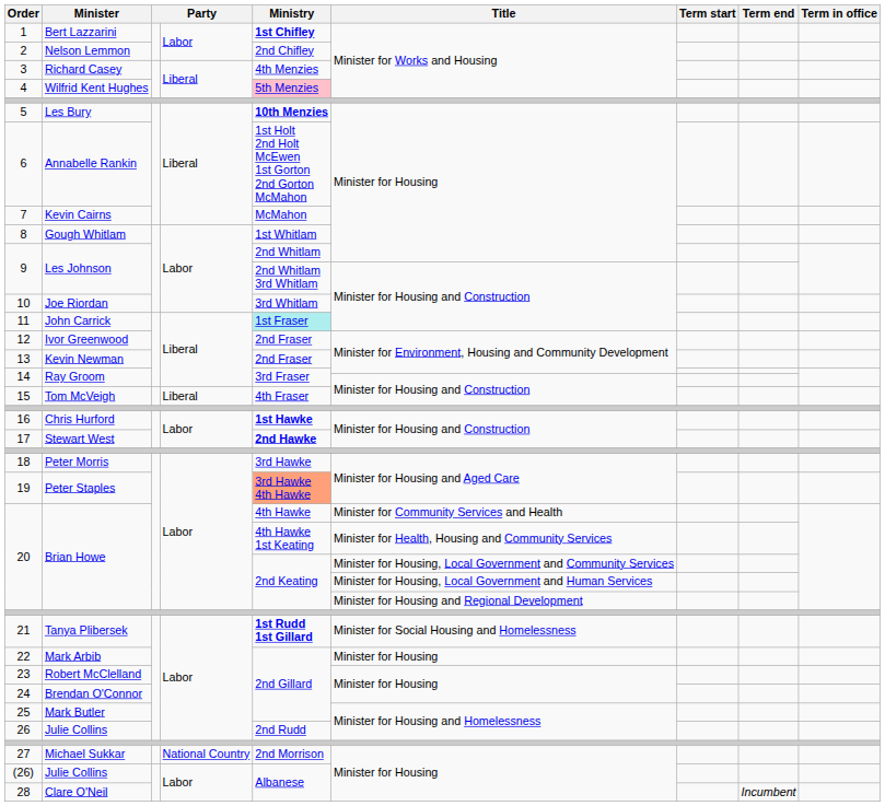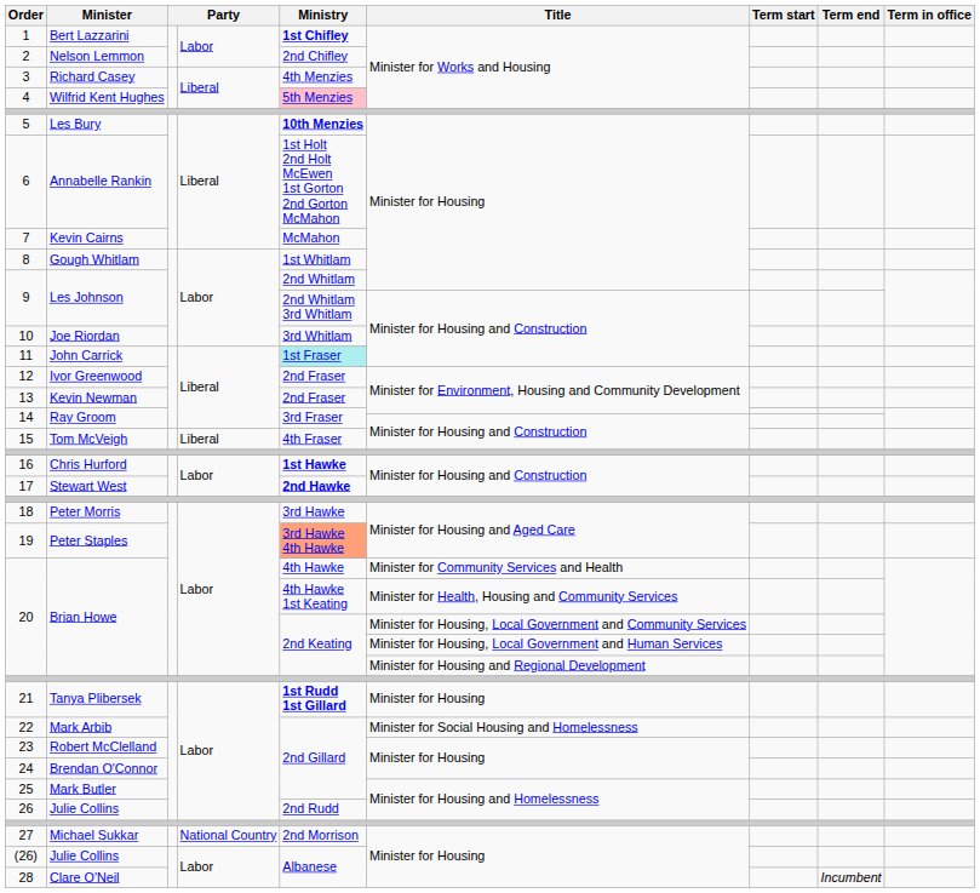 <table class="wikitable">
 <tr>
 <th>Order</th>
 <th>Minister</th>
 <th colspan=2>Party</th>
 <th>Ministry</th>
 <th>Title</th>
 <th>Term start</th>
 <th>Term end</th>
 <th>Term in office</th>
 </tr>
 <tr>
 <td align=center>1</td>
 <td><a href='#'>Bert Lazzarini</a></td>
 <td rowspan=2 > </td>
 <td rowspan=2><a href='#'>Labor</a></td>
 <td><strong><a href='#'>1st Chifley</a></strong></td>
 <td rowspan=4>Minister for <a href='#'>Works</a> and Housing</td>
 <td align=center></td>
 <td align=center></td>
 <td align=right></td>
 </tr>
 <tr>
 <td align=center>2</td>
 <td><a href='#'>Nelson Lemmon</a></td>
 <td><a href='#'>2nd Chifley</a></td>
 <td align=center></td>
 <td align=center></td>
 <td align=right></td>
 </tr>
 <tr>
 <td align=center>3</td>
 <td><a href='#'>Richard Casey</a></td>
 <td rowspan=2 > </td>
 <td rowspan=2><a href='#'>Liberal</a></td>
 <td><a href='#'>4th Menzies</a></td>
 <td align=center></td>
 <td align=center></td>
 <td align=right></td>
 </tr>
 <tr>
 <td align=center>4</td>
 <td><a href='#'>Wilfrid Kent Hughes</a></td>
 <td style="background: pink;"><a href='#'>5th Menzies</a></td>
 <td align=center></td>
 <td align=center></td>
 <td align=right></td>
 </tr>
 <tr>
 <th colspan=9 style="background: #cccccc;"></th>
 </tr>
 <tr>
 <td align=center>5</td>
 <td><a href='#'>Les Bury</a></td>
 <td rowspan=3 > </td>
 <td rowspan=3>Liberal</td>
 <td><strong><a href='#'>10th Menzies</a></strong></td>
 <td rowspan=5>Minister for Housing</td>
 <td align=center></td>
 <td align=center></td>
 <td align=right></td>
 </tr>
 <tr>
 <td align=center>6</td>
 <td><a href='#'>Annabelle Rankin</a></td>
 <td><a href='#'>1st Holt</a><br><a href='#'>2nd Holt</a><br><a href='#'>McEwen</a><br><a href='#'>1st Gorton</a><br><a href='#'>2nd Gorton</a><br><a href='#'>McMahon</a></td>
 <td align=center></td>
 <td align=center></td>
 <td align=right></td>
 </tr>
 <tr>
 <td align=center>7</td>
 <td><a href='#'>Kevin Cairns</a></td>
 <td><a href='#'>McMahon</a></td>
 <td align=center></td>
 <td align=center></td>
 <td align=right></td>
 </tr>
 <tr>
 <td align=center>8</td>
 <td><a href='#'>Gough Whitlam</a></td>
 <td rowspan=4 > </td>
 <td rowspan=4>Labor</td>
 <td><a href='#'>1st Whitlam</a></td>
 <td align=center></td>
 <td align=center></td>
 <td align=right></td>
 </tr>
 <tr>
 <td align=center rowspan=2>9</td>
 <td rowspan=2><a href='#'>Les Johnson</a></td>
 <td><a href='#'>2nd Whitlam</a></td>
 <td align=center></td>
 <td align=center></td>
 <td align=right rowspan=2></td>
 </tr>
 <tr>
 <td><a href='#'>2nd Whitlam</a><br><a href='#'>3rd Whitlam</a></td>
 <td rowspan=3>Minister for Housing and <a href='#'>Construction</a></td>
 <td align=center></td>
 <td align=center></td>
 </tr>
 <tr>
 <td align=center>10</td>
 <td><a href='#'>Joe Riordan</a></td>
 <td><a href='#'>3rd Whitlam</a></td>
 <td align=center></td>
 <td align=center></td>
 <td align=right></td>
 </tr>
 <tr>
 <td align=center>11</td>
 <td><a href='#'>John Carrick</a></td>
 <td rowspan=5 > </td>
 <td rowspan=5>Liberal</td>
 <td style="background: paleturquoise;"><a href='#'>1st Fraser</a></td>
 <td align=center></td>
 <td align=center></td>
 <td align=right></td>
 </tr>
 <tr>
 <td align=center>12</td>
 <td><a href='#'>Ivor Greenwood</a></td>
 <td><a href='#'>2nd Fraser</a></td>
 <td rowspan=3>Minister for <a href='#'>Environment</a>, Housing and Community Development</td>
 <td align=center></td>
 <td align=center></td>
 <td align=right></td>
 </tr>
 <tr>
 <td align=center>13</td>
 <td><a href='#'>Kevin Newman</a></td>
 <td><a href='#'>2nd Fraser</a></td>
 <td align=center></td>
 <td align=center></td>
 <td align=right></td>
 </tr>
 <tr>
 <td align=center rowspan=2>14</td>
 <td rowspan=2><a href='#'>Ray Groom</a></td>
 <td rowspan=2><a href='#'>3rd Fraser</a></td>
 <td align=center></td>
 <td align=center></td>
 <td align=right rowspan=2></td>
 </tr>
 <tr>
 <td rowspan=2>Minister for Housing and <a href='#'>Construction</a></td>
 <td align=center></td>
 <td align=center></td>
 </tr>
 <tr>
 <td align=center>15</td>
 <td><a href='#'>Tom McVeigh</a></td>
 <td> </td>
 <td>Liberal</td>
 <td><a href='#'>4th Fraser</a></td>
 <td align=center></td>
 <td align=center></td>
 <td align=right></td>
 </tr>
 <tr>
 <th colspan=9 style="background: #cccccc;"></th>
 </tr>
 <tr>
 <td align=center>16</td>
 <td><a href='#'>Chris Hurford</a></td>
 <td rowspan=2 > </td>
 <td rowspan=2>Labor</td>
 <td><strong><a href='#'>1st Hawke</a></strong></td>
 <td rowspan=2>Minister for Housing and <a href='#'>Construction</a></td>
 <td align=center></td>
 <td align=center></td>
 <td align=right></td>
 </tr>
 <tr>
 <td align=center>17</td>
 <td><a href='#'>Stewart West</a></td>
 <td><strong><a href='#'>2nd Hawke</a></strong></td>
 <td align=center></td>
 <td align=center></td>
 <td align=right></td>
 </tr>
 <tr>
 <th colspan=9 style="background: #cccccc;"></th>
 </tr>
 <tr>
 <td align=center>18</td>
 <td><a href='#'>Peter Morris</a></td>
 <td rowspan=7 > </td>
 <td rowspan=7>Labor</td>
 <td><a href='#'>3rd Hawke</a></td>
 <td rowspan=2>Minister for Housing and <a href='#'>Aged Care</a></td>
 <td align=center></td>
 <td align=center></td>
 <td align=right></td>
 </tr>
 <tr>
 <td align=center>19</td>
 <td><a href='#'>Peter Staples</a></td>
 <td style="background: lightsalmon;"><a href='#'>3rd Hawke</a><br><a href='#'>4th Hawke</a></td>
 <td align=center></td>
 <td align=center></td>
 <td align=right></td>
 </tr>
 <tr>
 <td align=center rowspan=5>20</td>
 <td rowspan=5><a href='#'>Brian Howe</a></td>
 <td><a href='#'>4th Hawke</a></td>
 <td>Minister for <a href='#'>Community Services</a> and Health</td>
 <td align=center></td>
 <td align=center></td>
 <td rowspan=5 align=right><strong></strong></td>
 </tr>
 <tr>
 <td><a href='#'>4th Hawke</a><br><a href='#'>1st Keating</a></td>
 <td>Minister for <a href='#'>Health</a>, Housing and <a href='#'>Community Services</a></td>
 <td align=center></td>
 <td align=center></td>
 </tr>
 <tr>
 <td rowspan=3><a href='#'>2nd Keating</a></td>
 <td>Minister for Housing, <a href='#'>Local Government</a> and <a href='#'>Community Services</a></td>
 <td align=center></td>
 <td align=center></td>
 </tr>
 <tr>
 <td>Minister for Housing, <a href='#'>Local Government</a> and <a href='#'>Human Services</a></td>
 <td align=center></td>
 <td align=center></td>
 </tr>
 <tr>
 <td>Minister for Housing and <a href='#'>Regional Development</a></td>
 <td align=center></td>
 <td align=center></td>
 </tr>
 <tr>
 <th colspan=9 style="background: #cccccc;"></th>
 </tr>
 <tr>
 <td align=center>21</td>
 <td><a href='#'>Tanya Plibersek</a></td>
 <td rowspan=6 > </td>
 <td rowspan=6>Labor</td>
 <td><strong><a href='#'>1st Rudd</a><br><a href='#'>1st Gillard</a></strong></td>
-<td>Minister for Social Housing and <a href='#'>Homelessness</a></td>
+<td>Minister for Housing</td>
 <td align=center></td>
 <td align=center></td>
 <td align=right></td>
 </tr>
 <tr>
 <td align=center>22</td>
 <td><a href='#'>Mark Arbib</a></td>
 <td rowspan=4><a href='#'>2nd Gillard</a></td>
-<td>Minister for Housing</td>
+<td>Minister for Social Housing and <a href='#'>Homelessness</a></td>
 <td align=center></td>
 <td align=center></td>
 <td align=right></td>
 </tr>
 <tr>
 <td align=center>23</td>
 <td><a href='#'>Robert McClelland</a></td>
 <td rowspan=2>Minister for Housing</td>
 <td align=center></td>
 <td align=center></td>
 <td align=right></td>
 </tr>
 <tr>
 <td align=center>24</td>
 <td><a href='#'>Brendan O'Connor</a></td>
 <td align=center></td>
 <td align=center></td>
 <td align=right></td>
 </tr>
 <tr>
 <td align=center>25</td>
 <td><a href='#'>Mark Butler</a></td>
 <td rowspan=2>Minister for Housing and <a href='#'>Homelessness</a></td>
 <td align=center></td>
 <td align=center></td>
 <td align=right></td>
 </tr>
 <tr>
 <td align=center>26</td>
 <td><a href='#'>Julie Collins</a></td>
 <td><a href='#'>2nd Rudd</a></td>
 <td align=center></td>
 <td align=center></td>
 <td align=right></td>
 </tr>
 <tr>
 <th colspan=9 style="background: #cccccc;"></th>
 </tr>
 <tr>
 <td align=center>27</td>
 <td><a href='#'>Michael Sukkar</a></td>
 <td> </td>
 <td><a href='#'>National Country</a></td>
 <td><a href='#'>2nd Morrison</a></td>
 <td rowspan=3>Minister for Housing</td>
 <td align=center></td>
 <td align=center></td>
 <td align=right></td>
 </tr>
 <tr>
 <td align=center>(26)</td>
 <td><a href='#'>Julie Collins</a></td>
 <td rowspan=2 > </td>
 <td rowspan=2>Labor</td>
 <td rowspan=2><a href='#'>Albanese</a></td>
 <td align=center></td>
 <td align=center></td>
 <td align=right></td>
 </tr>
 <tr>
 <td align=center>28</td>
 <td><a href='#'>Clare O'Neil</a></td>
 <td align=center></td>
 <td align=center><em>Incumbent</em></td>
 <td align=right></td>
 </tr>
 </table>
